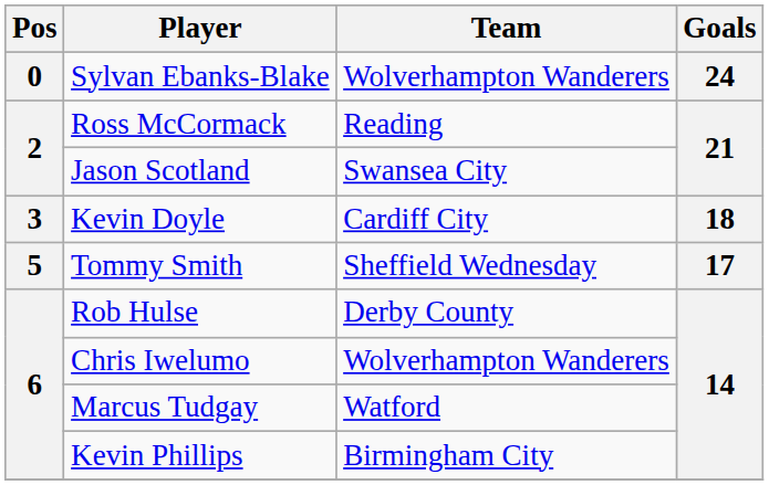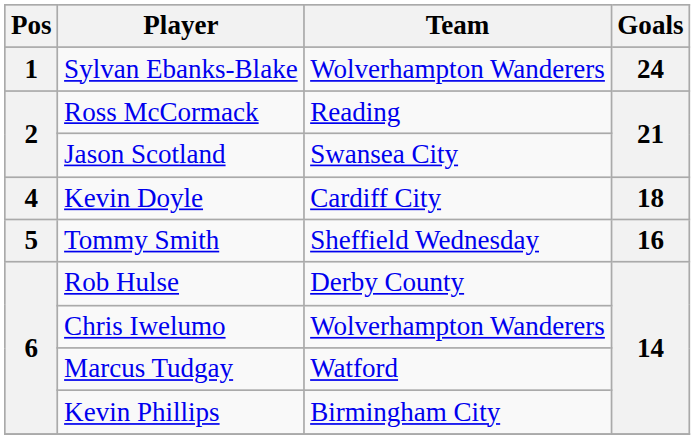 <table class= wikitable>
 <tr>
 <th>Pos</th>
 <th>Player</th>
 <th>Team</th>
 <th>Goals</th>
 </tr>
 <tr>
-<th>0</th>
+<th>1</th>
 <td><a href='#'>Sylvan Ebanks-Blake</a></td>
 <td><a href='#'>Wolverhampton Wanderers</a></td>
 <th>24</th>
 </tr>
 <tr>
 <th rowspan="2">2</th>
 <td><a href='#'>Ross McCormack</a></td>
 <td><a href='#'>Reading</a></td>
 <th rowspan="2">21</th>
 </tr>
 <tr>
 <td><a href='#'>Jason Scotland</a></td>
 <td><a href='#'>Swansea City</a></td>
 </tr>
 <tr>
-<th>3</th>
+<th>4</th>
 <td><a href='#'>Kevin Doyle</a></td>
 <td><a href='#'>Cardiff City</a></td>
 <th>18</th>
 </tr>
 <tr>
 <th>5</th>
 <td><a href='#'>Tommy Smith</a></td>
 <td><a href='#'>Sheffield Wednesday</a></td>
-<th>17</th>
+<th>16</th>
 </tr>
 <tr>
 <th rowspan="4">6</th>
 <td><a href='#'>Rob Hulse</a></td>
 <td><a href='#'>Derby County</a></td>
 <th rowspan="4">14</th>
 </tr>
 <tr>
 <td><a href='#'>Chris Iwelumo</a></td>
 <td><a href='#'>Wolverhampton Wanderers</a></td>
 </tr>
 <tr>
 <td><a href='#'>Marcus Tudgay</a></td>
 <td><a href='#'>Watford</a></td>
 </tr>
 <tr>
 <td><a href='#'>Kevin Phillips</a></td>
 <td><a href='#'>Birmingham City</a></td>
 </tr>
 <tr>
 </tr>
 </table>
